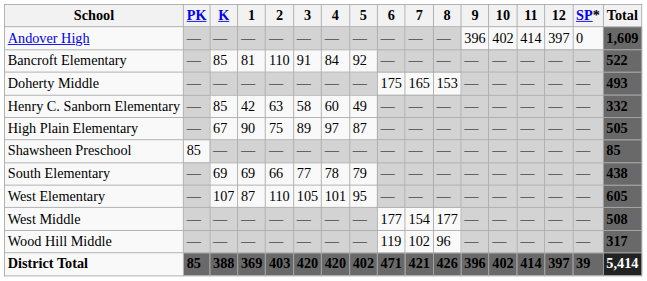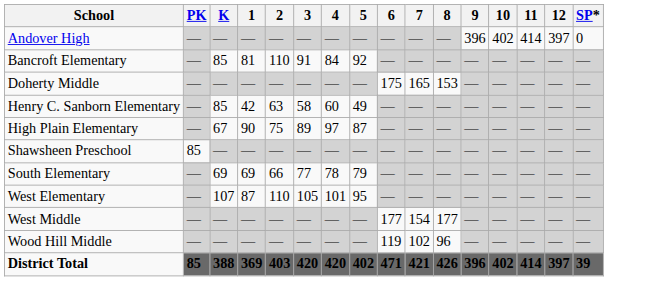 <table class="wikitable sortable mw-collapsible">
 <tr>
 <th>School</th>
 <th><a href='#'>PK</a></th>
 <th><a href='#'>K</a></th>
 <th>1</th>
 <th>2</th>
 <th>3</th>
 <th>4</th>
 <th>5</th>
 <th>6</th>
 <th>7</th>
 <th>8</th>
 <th>9</th>
 <th>10</th>
 <th>11</th>
 <th>12</th>
 <th><a href='#'>SP</a>*</th>
-<th>Total</th>
 </tr>
 <tr>
 <td><a href='#'>Andover High</a></td>
 <td style="background: lightgray;">—</td>
 <td style="background: lightgray;">—</td>
 <td style="background: lightgray;">—</td>
 <td style="background: lightgray;">—</td>
 <td style="background: lightgray;">—</td>
 <td style="background: lightgray;">—</td>
 <td style="background: lightgray;">—</td>
 <td style="background: lightgray;">—</td>
 <td style="background: lightgray;">—</td>
 <td style="background: lightgray;">—</td>
 <td>396</td>
 <td>402</td>
 <td>414</td>
 <td>397</td>
 <td>0</td>
-<td style="background: DimGray;"><strong>1,609</strong></td>
 </tr>
 <tr>
 <td>Bancroft Elementary</td>
 <td style="background: lightgray;">—</td>
 <td>85</td>
 <td>81</td>
 <td>110</td>
 <td>91</td>
 <td>84</td>
 <td>92</td>
 <td style="background: lightgray;">—</td>
 <td style="background: lightgray;">—</td>
 <td style="background: lightgray;">—</td>
 <td style="background: lightgray;">—</td>
 <td style="background: lightgray;">—</td>
 <td style="background: lightgray;">—</td>
 <td style="background: lightgray;">—</td>
 <td style="background: lightgray;">—</td>
-<td style="background: DimGray;"><strong>522</strong></td>
 </tr>
 <tr>
 <td>Doherty Middle</td>
 <td style="background: lightgray;">—</td>
 <td style="background: lightgray;">—</td>
 <td style="background: lightgray;">—</td>
 <td style="background: lightgray;">—</td>
 <td style="background: lightgray;">—</td>
 <td style="background: lightgray;">—</td>
 <td style="background: lightgray;">—</td>
 <td>175</td>
 <td>165</td>
 <td>153</td>
 <td style="background: lightgray;">—</td>
 <td style="background: lightgray;">—</td>
 <td style="background: lightgray;">—</td>
 <td style="background: lightgray;">—</td>
 <td style="background: lightgray;">—</td>
-<td style="background: DimGray;"><strong>493</strong></td>
 </tr>
 <tr>
 <td>Henry C. Sanborn Elementary</td>
 <td style="background: lightgray;">—</td>
 <td>85</td>
 <td>42</td>
 <td>63</td>
 <td>58</td>
 <td>60</td>
 <td>49</td>
 <td style="background: lightgray;">—</td>
 <td style="background: lightgray;">—</td>
 <td style="background: lightgray;">—</td>
 <td style="background: lightgray;">—</td>
 <td style="background: lightgray;">—</td>
 <td style="background: lightgray;">—</td>
 <td style="background: lightgray;">—</td>
 <td style="background: lightgray;">—</td>
-<td style="background: DimGray;"><strong>332</strong></td>
 </tr>
 <tr>
 <td>High Plain Elementary</td>
 <td style="background: lightgray;">—</td>
 <td>67</td>
 <td>90</td>
 <td>75</td>
 <td>89</td>
 <td>97</td>
 <td>87</td>
 <td style="background: lightgray;">—</td>
 <td style="background: lightgray;">—</td>
 <td style="background: lightgray;">—</td>
 <td style="background: lightgray;">—</td>
 <td style="background: lightgray;">—</td>
 <td style="background: lightgray;">—</td>
 <td style="background: lightgray;">—</td>
 <td style="background: lightgray;">—</td>
-<td style="background: DimGray;"><strong>505</strong></td>
 </tr>
 <tr>
 <td>Shawsheen Preschool</td>
 <td>85</td>
 <td style="background: lightgray;">—</td>
 <td style="background: lightgray;">—</td>
 <td style="background: lightgray;">—</td>
 <td style="background: lightgray;">—</td>
 <td style="background: lightgray;">—</td>
 <td style="background: lightgray;">—</td>
 <td style="background: lightgray;">—</td>
 <td style="background: lightgray;">—</td>
 <td style="background: lightgray;">—</td>
 <td style="background: lightgray;">—</td>
 <td style="background: lightgray;">—</td>
 <td style="background: lightgray;">—</td>
 <td style="background: lightgray;">—</td>
 <td style="background: lightgray;">—</td>
-<td style="background: DimGray;"><strong>85</strong></td>
 </tr>
 <tr>
 <td>South Elementary</td>
 <td style="background: lightgray;">—</td>
 <td>69</td>
 <td>69</td>
 <td>66</td>
 <td>77</td>
 <td>78</td>
 <td>79</td>
 <td style="background: lightgray;">—</td>
 <td style="background: lightgray;">—</td>
 <td style="background: lightgray;">—</td>
 <td style="background: lightgray;">—</td>
 <td style="background: lightgray;">—</td>
 <td style="background: lightgray;">—</td>
 <td style="background: lightgray;">—</td>
 <td style="background: lightgray;">—</td>
-<td style="background: DimGray;"><strong>438</strong></td>
 </tr>
 <tr>
 <td>West Elementary</td>
 <td style="background: lightgray;">—</td>
 <td>107</td>
 <td>87</td>
 <td>110</td>
 <td>105</td>
 <td>101</td>
 <td>95</td>
 <td style="background: lightgray;">—</td>
 <td style="background: lightgray;">—</td>
 <td style="background: lightgray;">—</td>
 <td style="background: lightgray;">—</td>
 <td style="background: lightgray;">—</td>
 <td style="background: lightgray;">—</td>
 <td style="background: lightgray;">—</td>
 <td style="background: lightgray;">—</td>
-<td style="background: DimGray;"><strong>605</strong></td>
 </tr>
 <tr>
 <td>West Middle</td>
 <td style="background: lightgray;">—</td>
 <td style="background: lightgray;">—</td>
 <td style="background: lightgray;">—</td>
 <td style="background: lightgray;">—</td>
 <td style="background: lightgray;">—</td>
 <td style="background: lightgray;">—</td>
 <td style="background: lightgray;">—</td>
 <td>177</td>
 <td>154</td>
 <td>177</td>
 <td style="background: lightgray;">—</td>
 <td style="background: lightgray;">—</td>
 <td style="background: lightgray;">—</td>
 <td style="background: lightgray;">—</td>
 <td style="background: lightgray;">—</td>
-<td style="background: DimGray;"><strong>508</strong></td>
 </tr>
 <tr>
 <td>Wood Hill Middle</td>
 <td style="background: lightgray;">—</td>
 <td style="background: lightgray;">—</td>
 <td style="background: lightgray;">—</td>
 <td style="background: lightgray;">—</td>
 <td style="background: lightgray;">—</td>
 <td style="background: lightgray;">—</td>
 <td style="background: lightgray;">—</td>
 <td>119</td>
 <td>102</td>
 <td>96</td>
 <td style="background: lightgray;">—</td>
 <td style="background: lightgray;">—</td>
 <td style="background: lightgray;">—</td>
 <td style="background: lightgray;">—</td>
 <td style="background: lightgray;">—</td>
-<td style="background: DimGray;"><strong>317</strong></td>
 </tr>
 <tr>
 <td><strong>District Total</strong></td>
 <td style="background: DimGray;"><strong>85</strong></td>
 <td style="background: DimGray;"><strong>388</strong></td>
 <td style="background: DimGray;"><strong>369</strong></td>
 <td style="background: DimGray;"><strong>403</strong></td>
 <td style="background: DimGray;"><strong>420</strong></td>
 <td style="background: DimGray;"><strong>420</strong></td>
 <td style="background: DimGray;"><strong>402</strong></td>
 <td style="background: DimGray;"><strong>471</strong></td>
 <td style="background: DimGray;"><strong>421</strong></td>
 <td style="background: DimGray;"><strong>426</strong></td>
 <td style="background: DimGray;"><strong>396</strong></td>
 <td style="background: DimGray;"><strong>402</strong></td>
 <td style="background: DimGray;"><strong>414</strong></td>
 <td style="background: DimGray;"><strong>397</strong></td>
 <td style="background: DimGray;"><strong>39</strong></td>
-<th style="color: white; background: #222"><strong>5,414</strong></th>
 </tr>
 </table>
